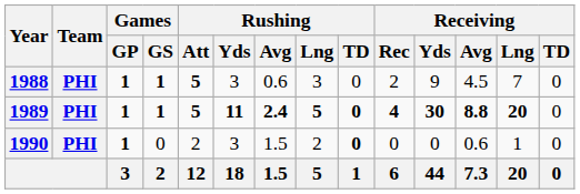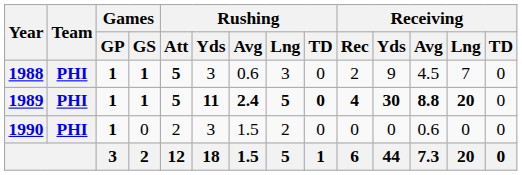 <table class="wikitable" style="text-align:center;">
 <tr>
 <th rowspan="2">Year</th>
 <th rowspan="2">Team</th>
 <th colspan="2">Games</th>
 <th colspan="5">Rushing</th>
 <th colspan="5">Receiving</th>
 </tr>
 <tr>
 <th>GP</th>
 <th>GS</th>
 <th>Att</th>
 <th>Yds</th>
 <th>Avg</th>
 <th>Lng</th>
 <th>TD</th>
 <th>Rec</th>
 <th>Yds</th>
 <th>Avg</th>
 <th>Lng</th>
 <th>TD</th>
 </tr>
 <tr>
 <th><a href='#'>1988</a></th>
 <th><a href='#'>PHI</a></th>
 <td><strong>1</strong></td>
 <td><strong>1</strong></td>
 <td><strong>5</strong></td>
 <td>3</td>
 <td>0.6</td>
 <td>3</td>
 <td>0</td>
 <td>2</td>
 <td>9</td>
 <td>4.5</td>
 <td>7</td>
 <td>0</td>
 </tr>
 <tr>
 <th><a href='#'>1989</a></th>
 <th><a href='#'>PHI</a></th>
 <td><strong>1</strong></td>
 <td><strong>1</strong></td>
 <td><strong>5</strong></td>
 <td><strong>11</strong></td>
 <td><strong>2.4</strong></td>
 <td><strong>5</strong></td>
 <td><strong>0</strong></td>
 <td><strong>4</strong></td>
 <td><strong>30</strong></td>
 <td><strong>8.8</strong></td>
 <td><strong>20</strong></td>
 <td>0</td>
 </tr>
 <tr>
 <th><a href='#'>1990</a></th>
 <th><a href='#'>PHI</a></th>
 <td><strong>1</strong></td>
 <td>0</td>
 <td>2</td>
 <td>3</td>
 <td>1.5</td>
 <td>2</td>
-<td><strong>0</strong></td>
+<td>0</td>
 <td>0</td>
 <td>0</td>
 <td>0.6</td>
-<td>1</td>
+<td>0</td>
 <td>0</td>
 </tr>
 <tr>
 <th colspan="2"></th>
 <th>3</th>
 <th>2</th>
 <th>12</th>
 <th>18</th>
 <th>1.5</th>
 <th>5</th>
 <th>1</th>
 <th>6</th>
 <th>44</th>
 <th>7.3</th>
 <th>20</th>
 <th>0</th>
 </tr>
 </table>
